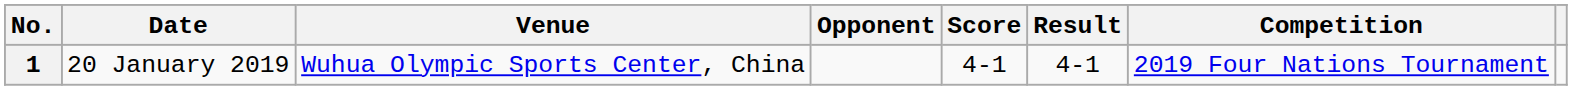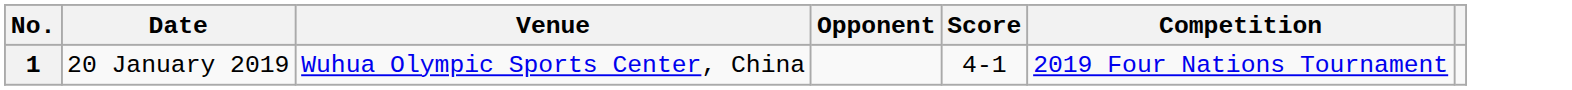 <table class="wikitable sortable">
 <tr>
 <th scope="col">No.</th>
 <th scope="col">Date</th>
 <th scope="col">Venue</th>
 <th scope="col">Opponent</th>
 <th scope="col">Score</th>
-<th scope="col">Result</th>
 <th scope="col">Competition</th>
 <th scope="col" class="unsortable"></th>
 </tr>
 <tr>
 <th scope=row style="text-align: center">1</th>
 <td>20 January 2019</td>
 <td><a href='#'>Wuhua Olympic Sports Center</a>, China</td>
 <td></td>
 <td align=center>4-1</td>
-<td align=center>4-1</td>
 <td><a href='#'>2019 Four Nations Tournament</a></td>
 <td></td>
 </tr>
 </table>
